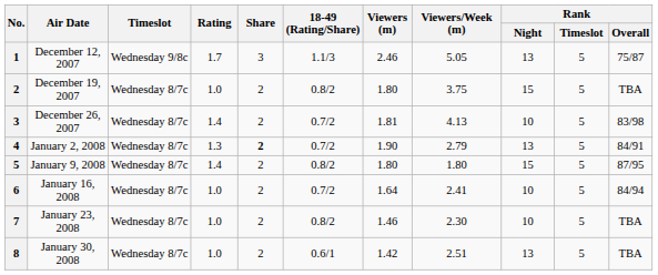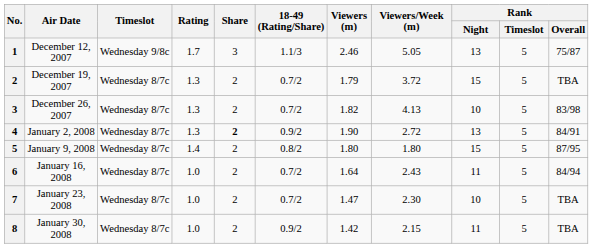 <table class="wikitable" width="70%">
 <tr>
 <th rowspan="2" width="2%">No.</th>
 <th rowspan="2" width="15%">Air Date</th>
 <th rowspan="2" width="15%">Timeslot</th>
 <th rowspan="2" width="8%">Rating</th>
 <th rowspan="2" width="8%">Share</th>
 <th rowspan="2" width="10%">18-49<br>(Rating/Share)</th>
 <th rowspan="2" width="8%">Viewers<br>(m)</th>
 <th rowspan="2" width="15%">Viewers/Week<br>(m)</th>
 <th colspan="3">Rank</th>
 </tr>
 <tr>
 <th width="10%">Night</th>
 <th width="10%">Timeslot</th>
 <th width="10%">Overall</th>
 </tr>
 <tr>
 <th style="text-align:center"><strong>1</strong></th>
 <td style="text-align:center">December 12, 2007</td>
 <td style="text-align:center">Wednesday 9/8c</td>
 <td style="text-align:center">1.7</td>
 <td style="text-align:center">3</td>
 <td style="text-align:center">1.1/3</td>
 <td style="text-align:center">2.46</td>
 <td style="text-align:center">5.05</td>
 <td style="text-align:center">13</td>
 <td style="text-align:center">5</td>
 <td style="text-align:center">75/87</td>
 </tr>
 <tr>
 <th style="text-align:center"><strong>2</strong></th>
 <td style="text-align:center">December 19, 2007</td>
 <td style="text-align:center">Wednesday 8/7c</td>
-<td style="text-align:center">1.0</td>
+<td style="text-align:center">1.3</td>
 <td style="text-align:center">2</td>
-<td style="text-align:center">0.8/2</td>
-<td style="text-align:center">1.80</td>
-<td style="text-align:center">3.75</td>
+<td style="text-align:center">0.7/2</td>
+<td style="text-align:center">1.79</td>
+<td style="text-align:center">3.72</td>
 <td style="text-align:center">15</td>
 <td style="text-align:center">5</td>
 <td style="text-align:center">TBA</td>
 </tr>
 <tr>
 <th style="text-align:center"><strong>3</strong></th>
 <td style="text-align:center">December 26, 2007</td>
 <td style="text-align:center">Wednesday 8/7c</td>
-<td style="text-align:center">1.4</td>
+<td style="text-align:center">1.3</td>
 <td style="text-align:center">2</td>
 <td style="text-align:center">0.7/2</td>
-<td style="text-align:center">1.81</td>
+<td style="text-align:center">1.82</td>
 <td style="text-align:center">4.13</td>
 <td style="text-align:center">10</td>
 <td style="text-align:center">5</td>
 <td style="text-align:center">83/98</td>
 </tr>
 <tr>
 <th style="text-align:center"><strong>4</strong></th>
 <td style="text-align:center">January 2, 2008</td>
 <td style="text-align:center">Wednesday 8/7c</td>
 <td style="text-align:center">1.3</td>
 <td style="text-align:center"><strong>2</strong></td>
-<td style="text-align:center">0.7/2</td>
+<td style="text-align:center">0.9/2</td>
 <td style="text-align:center">1.90</td>
-<td style="text-align:center">2.79</td>
+<td style="text-align:center">2.72</td>
 <td style="text-align:center">13</td>
 <td style="text-align:center">5</td>
 <td style="text-align:center">84/91</td>
 </tr>
 <tr>
 <th style="text-align:center"><strong>5</strong></th>
 <td style="text-align:center">January 9, 2008</td>
 <td style="text-align:center">Wednesday 8/7c</td>
 <td style="text-align:center">1.4</td>
 <td style="text-align:center">2</td>
 <td style="text-align:center">0.8/2</td>
 <td style="text-align:center">1.80</td>
 <td style="text-align:center">1.80</td>
 <td style="text-align:center">15</td>
 <td style="text-align:center">5</td>
 <td style="text-align:center">87/95</td>
 </tr>
 <tr>
 <th style="text-align:center"><strong>6</strong></th>
 <td style="text-align:center">January 16, 2008</td>
 <td style="text-align:center">Wednesday 8/7c</td>
 <td style="text-align:center">1.0</td>
 <td style="text-align:center">2</td>
 <td style="text-align:center">0.7/2</td>
 <td style="text-align:center">1.64</td>
-<td style="text-align:center">2.41</td>
-<td style="text-align:center">10</td>
+<td style="text-align:center">2.43</td>
+<td style="text-align:center">11</td>
 <td style="text-align:center">5</td>
 <td style="text-align:center">84/94</td>
 </tr>
 <tr>
 <th style="text-align:center"><strong>7</strong></th>
 <td style="text-align:center">January 23, 2008</td>
 <td style="text-align:center">Wednesday 8/7c</td>
 <td style="text-align:center">1.0</td>
 <td style="text-align:center">2</td>
-<td style="text-align:center">0.8/2</td>
-<td style="text-align:center">1.46</td>
+<td style="text-align:center">0.7/2</td>
+<td style="text-align:center">1.47</td>
 <td style="text-align:center">2.30</td>
 <td style="text-align:center">10</td>
 <td style="text-align:center">5</td>
 <td style="text-align:center">TBA</td>
 </tr>
 <tr>
 <th style="text-align:center"><strong>8</strong></th>
 <td style="text-align:center">January 30, 2008</td>
 <td style="text-align:center">Wednesday 8/7c</td>
 <td style="text-align:center">1.0</td>
 <td style="text-align:center">2</td>
-<td style="text-align:center">0.6/1</td>
+<td style="text-align:center">0.9/2</td>
 <td style="text-align:center">1.42</td>
-<td style="text-align:center">2.51</td>
-<td style="text-align:center">13</td>
+<td style="text-align:center">2.15</td>
+<td style="text-align:center">11</td>
 <td style="text-align:center">5</td>
 <td style="text-align:center">TBA</td>
 </tr>
 </table>
